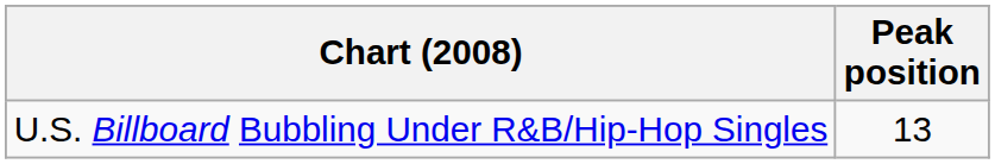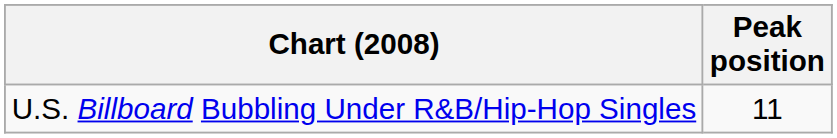 <table class="wikitable">
 <tr>
 <th align="left">Chart (2008)</th>
 <th align="left">Peak<br>position</th>
 </tr>
 <tr>
 <td align="left">U.S. <em><a href='#'>Billboard</a></em> <a href='#'>Bubbling Under R&B/Hip-Hop Singles</a></td>
-<td align="center">13</td>
+<td align="center">11</td>
 </tr>
 </table>
